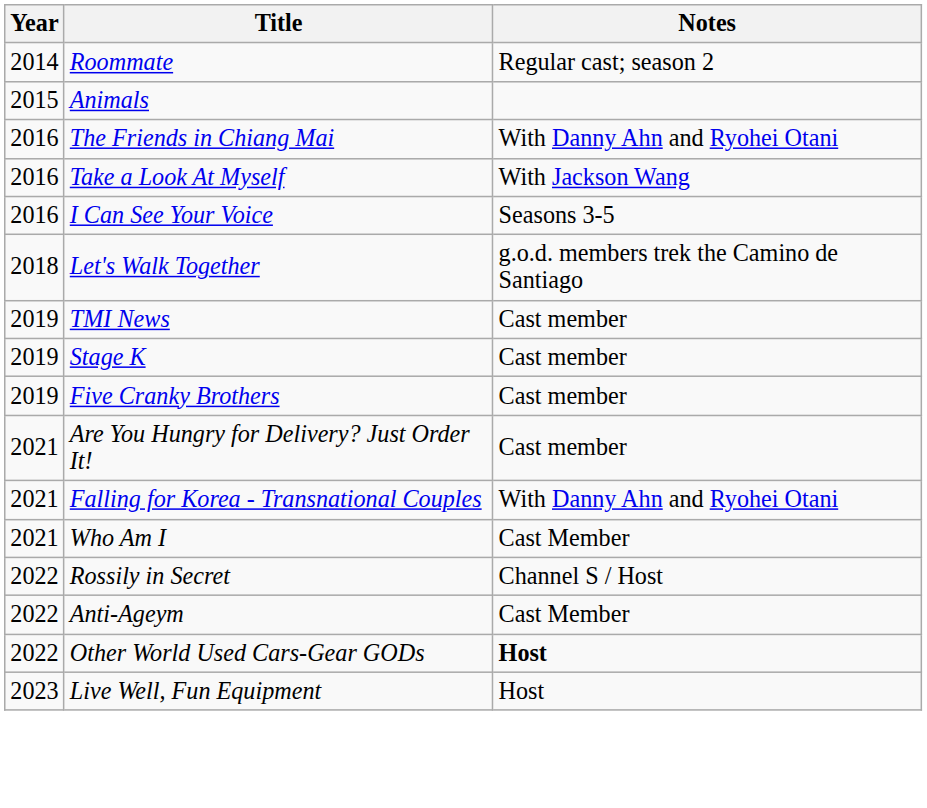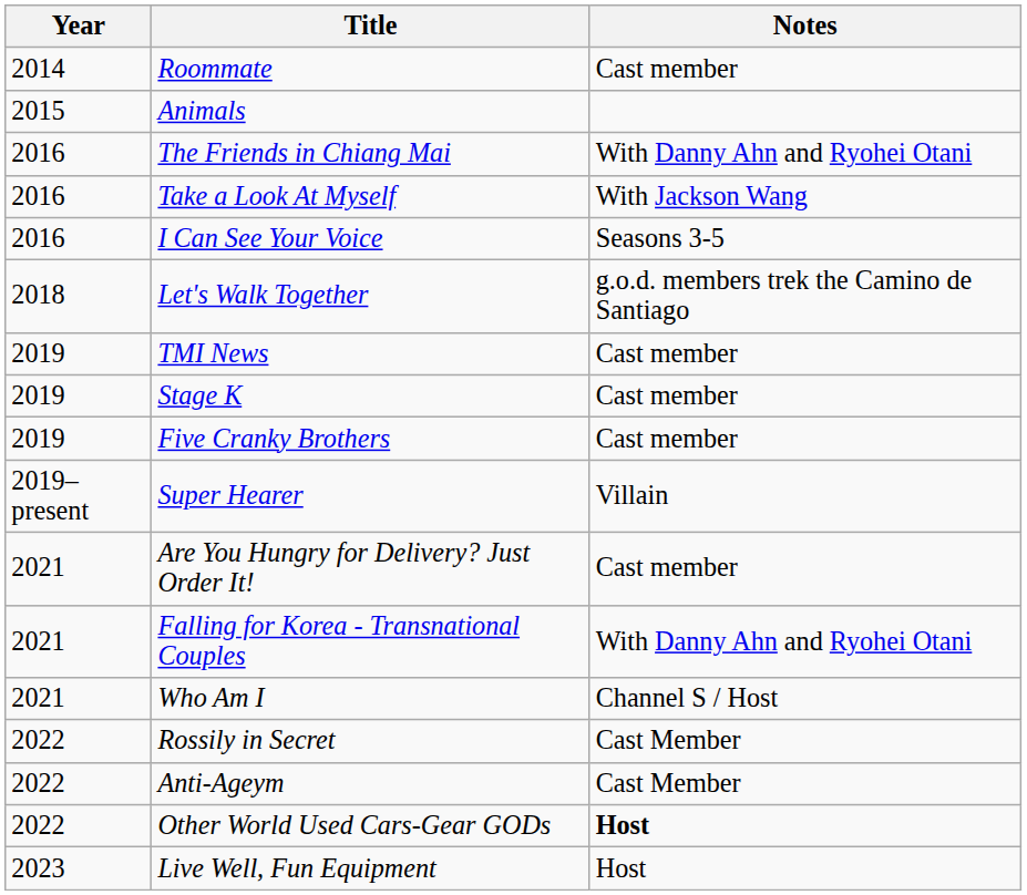 <table class="wikitable sortable">
 <tr>
 <th>Year</th>
 <th>Title</th>
 <th>Notes</th>
 </tr>
 <tr>
 <td>2014</td>
 <td><em><a href='#'>Roommate</a></em></td>
-<td>Regular cast; season 2</td>
+<td>Cast member</td>
 </tr>
 <tr>
 <td>2015</td>
 <td><em><a href='#'>Animals</a></em></td>
 <td></td>
 </tr>
 <tr>
 <td>2016</td>
 <td><em><a href='#'>The Friends in Chiang Mai</a></em></td>
 <td>With <a href='#'>Danny Ahn</a> and <a href='#'>Ryohei Otani</a></td>
 </tr>
 <tr>
 <td>2016</td>
 <td><em><a href='#'>Take a Look At Myself</a></em></td>
 <td>With <a href='#'>Jackson Wang</a></td>
 </tr>
 <tr>
 <td>2016</td>
 <td><em><a href='#'>I Can See Your Voice</a></em></td>
 <td>Seasons 3-5</td>
 </tr>
 <tr>
 <td>2018</td>
 <td><em><a href='#'>Let's Walk Together</a></em></td>
 <td>g.o.d. members trek the Camino de Santiago</td>
 </tr>
 <tr>
 <td>2019</td>
 <td><em><a href='#'>TMI News</a></em></td>
 <td>Cast member</td>
 </tr>
 <tr>
 <td>2019</td>
 <td><em><a href='#'>Stage K</a></em></td>
 <td>Cast member</td>
 </tr>
 <tr>
 <td>2019</td>
 <td><em><a href='#'>Five Cranky Brothers</a></em></td>
 <td>Cast member</td>
 </tr>
 <tr>
+<td>2019–present</td>
+<td><em><a href='#'>Super Hearer</a></em></td>
+<td>Villain</td>
+</tr>
+<tr>
 <td>2021</td>
 <td><em>Are You Hungry for Delivery? Just Order It!</em></td>
 <td>Cast member</td>
 </tr>
 <tr>
 <td>2021</td>
 <td><em><a href='#'>Falling for Korea - Transnational Couples</a></em></td>
 <td>With <a href='#'>Danny Ahn</a> and <a href='#'>Ryohei Otani</a></td>
 </tr>
 <tr>
 <td>2021</td>
 <td><em>Who Am I</em></td>
-<td>Cast Member</td>
+<td>Channel S / Host </td>
 </tr>
 <tr>
 <td>2022</td>
 <td><em>Rossily in Secret</em></td>
-<td>Channel S / Host </td>
+<td>Cast Member</td>
 </tr>
 <tr>
 <td>2022</td>
 <td><em>Anti-Ageym</em></td>
 <td>Cast Member</td>
 </tr>
 <tr>
 <td>2022</td>
 <td><em>Other World Used Cars-Gear GODs</em></td>
 <td><strong>Host</strong></td>
 </tr>
 <tr>
 <td>2023</td>
 <td><em>Live Well, Fun Equipment</em></td>
 <td>Host</td>
 </tr>
 </table>
